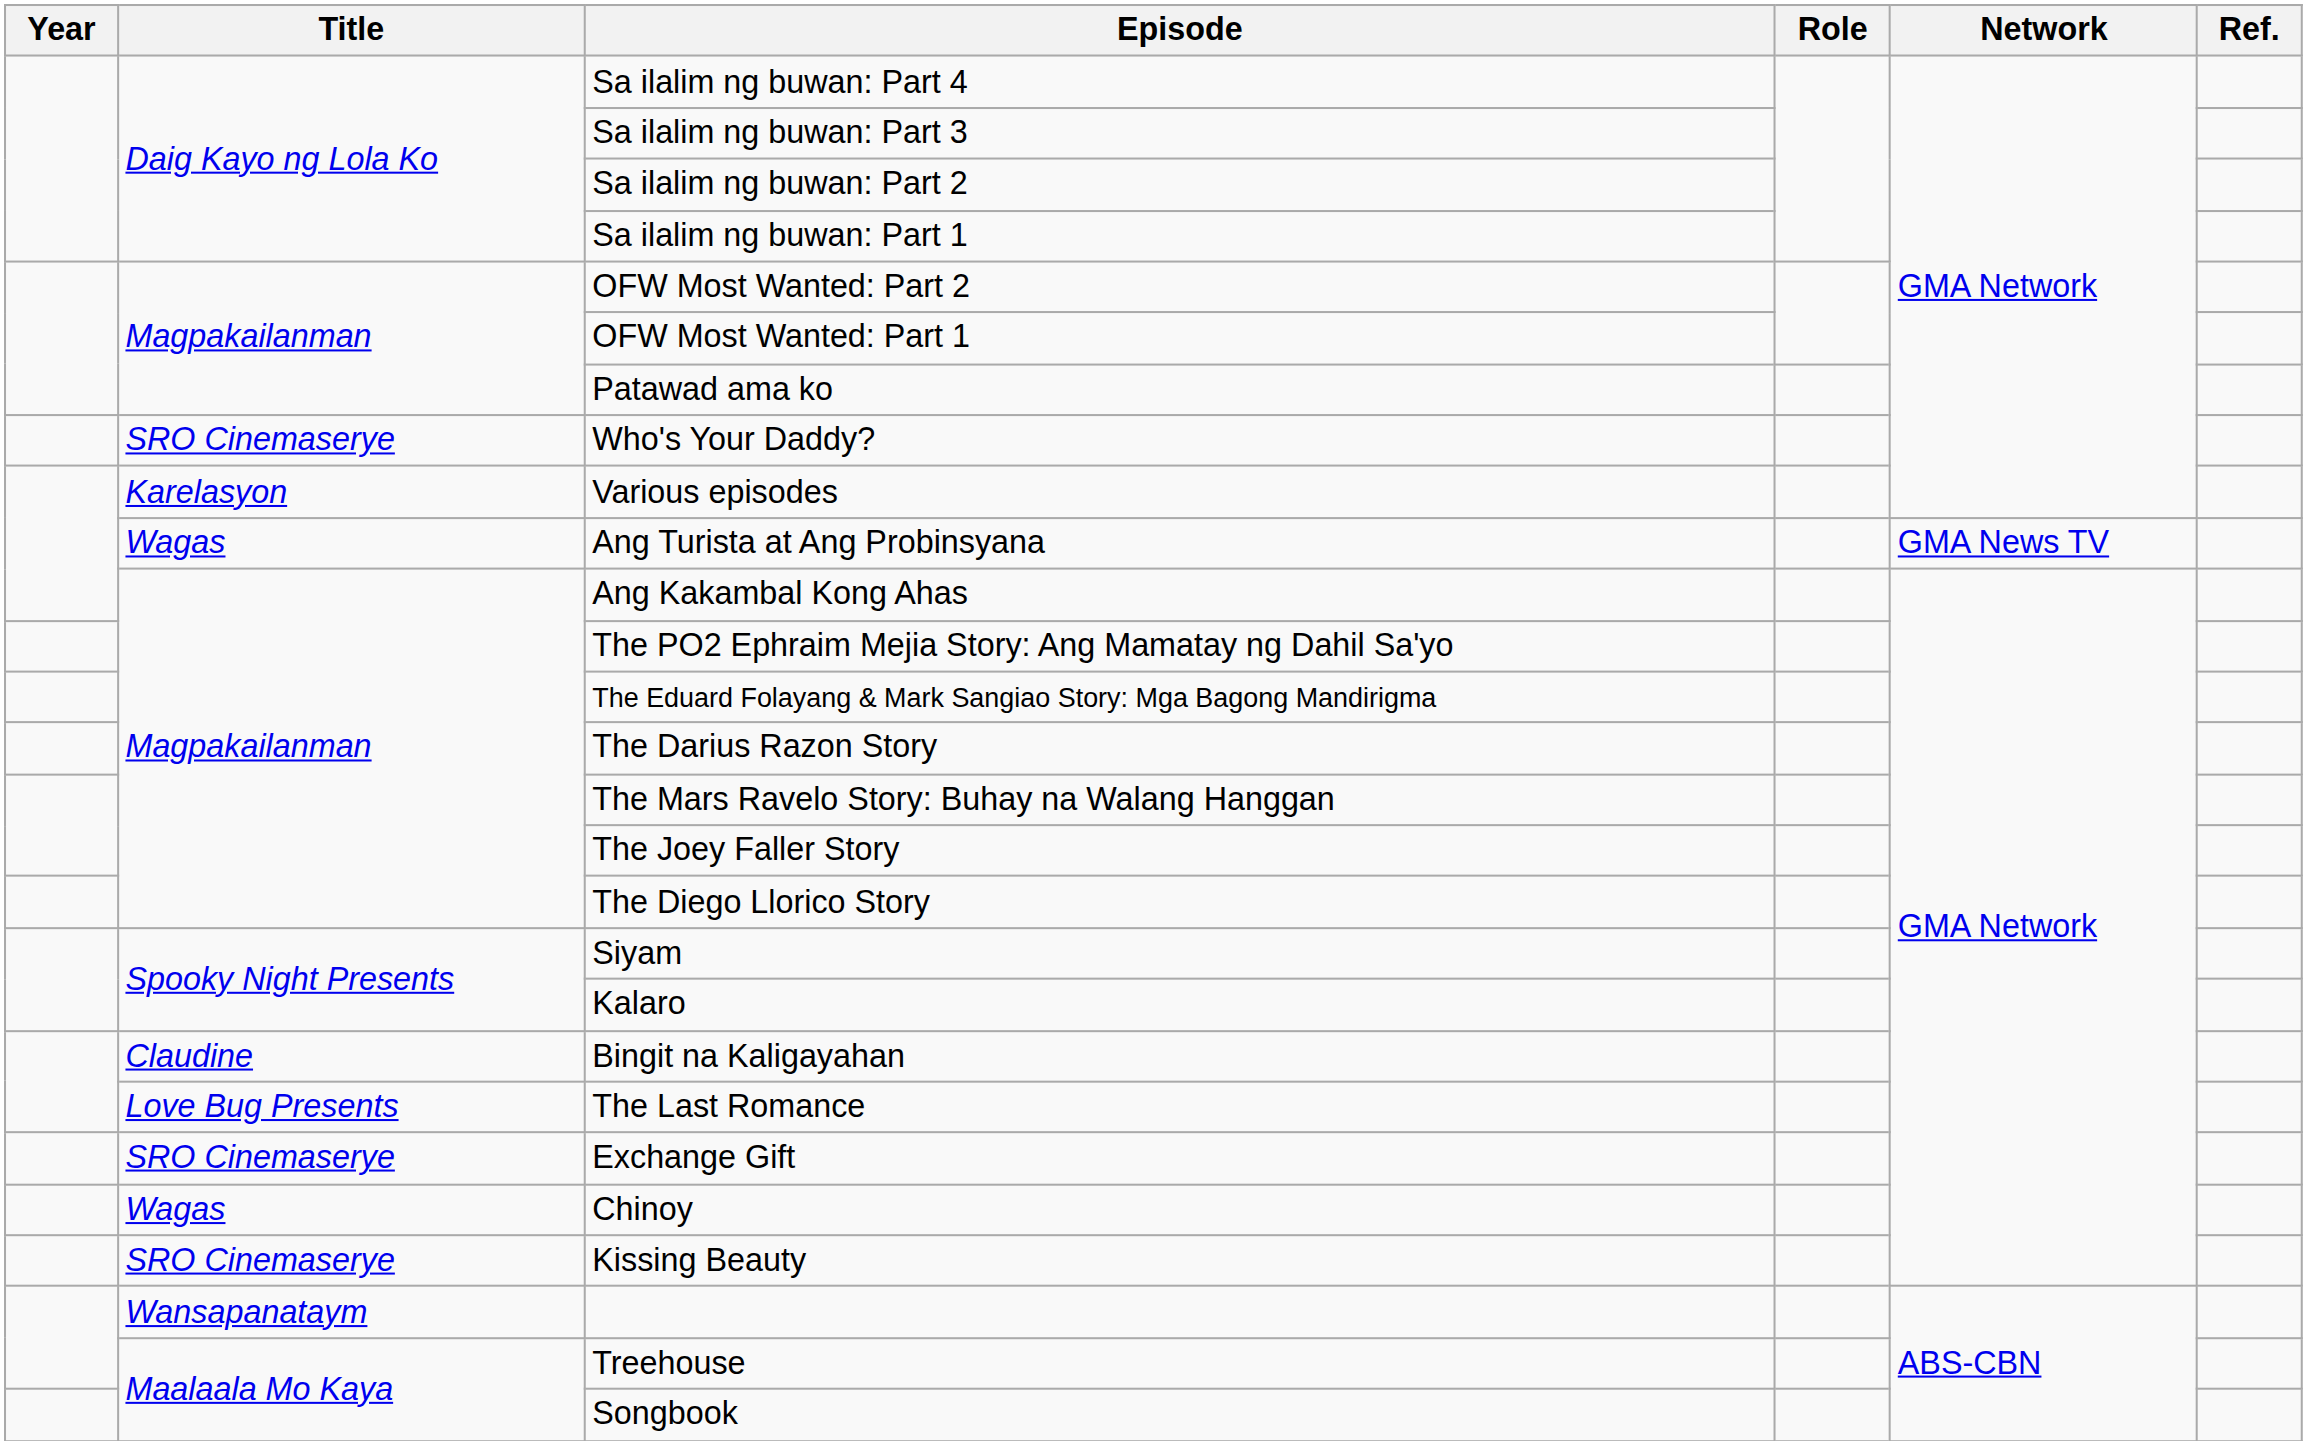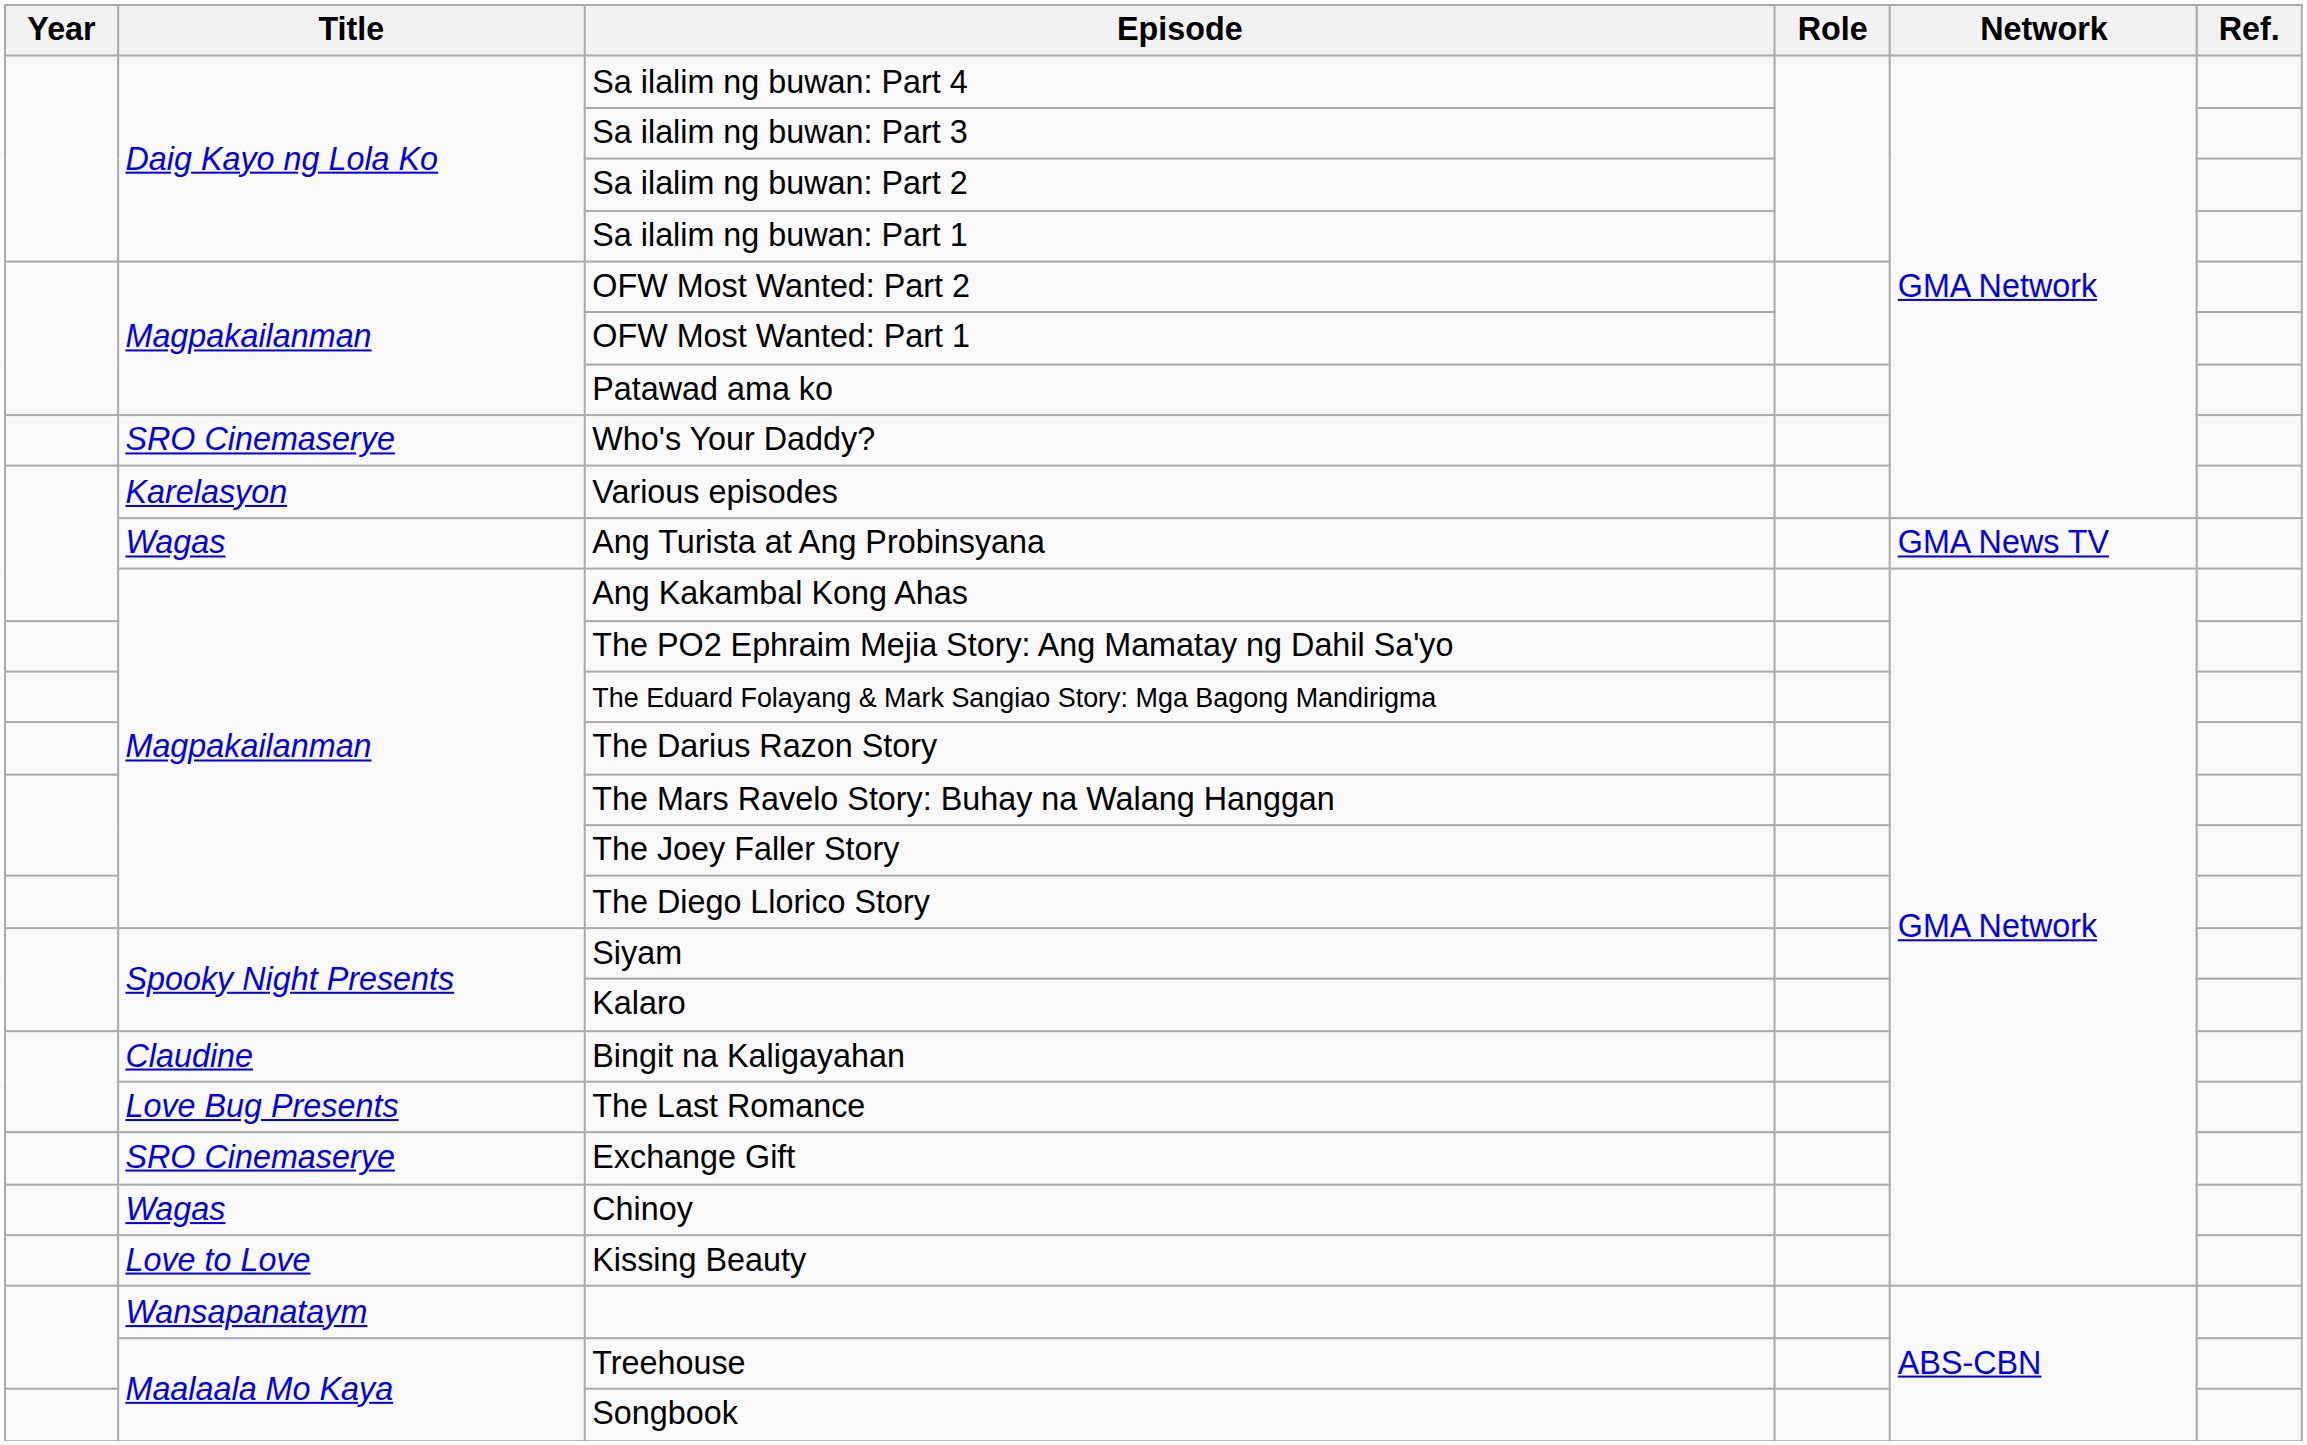 <table class="wikitable sortable" style="width:90%">
 <tr>
 <th>Year</th>
 <th>Title</th>
 <th class="unsortable">Episode</th>
 <th class="unsortable">Role</th>
 <th class="unsortable">Network</th>
 <th class="unsortable">Ref.</th>
 </tr>
 <tr>
 <td rowspan="4"></td>
 <td rowspan="4"><em><a href='#'>Daig Kayo ng Lola Ko</a></em></td>
 <td>Sa ilalim ng buwan: Part 4</td>
 <td rowspan=4></td>
 <td rowspan=9><a href='#'>GMA Network</a></td>
 <td></td>
 </tr>
 <tr>
 <td>Sa ilalim ng buwan: Part 3</td>
 <td></td>
 </tr>
 <tr>
 <td>Sa ilalim ng buwan: Part 2</td>
 <td></td>
 </tr>
 <tr>
 <td>Sa ilalim ng buwan: Part 1</td>
 <td></td>
 </tr>
 <tr>
 <td rowspan="3"></td>
 <td rowspan="3"><em><a href='#'>Magpakailanman</a></em></td>
 <td>OFW Most Wanted: Part 2</td>
 <td rowspan=2></td>
 <td></td>
 </tr>
 <tr>
 <td>OFW Most Wanted: Part 1</td>
 <td></td>
 </tr>
 <tr>
 <td>Patawad ama ko</td>
 <td></td>
 <td></td>
 </tr>
 <tr>
 <td></td>
 <td><em><a href='#'>SRO Cinemaserye</a></em></td>
 <td>Who's Your Daddy?</td>
 <td></td>
 <td></td>
 </tr>
 <tr>
 <td rowspan="3"></td>
 <td><em><a href='#'>Karelasyon</a></em></td>
 <td>Various episodes</td>
 <td></td>
 <td></td>
 </tr>
 <tr>
 <td><em><a href='#'>Wagas</a></em></td>
 <td>Ang Turista at Ang Probinsyana</td>
 <td></td>
 <td><a href='#'>GMA News TV</a></td>
 <td></td>
 </tr>
 <tr>
 <td rowspan="7"><em><a href='#'>Magpakailanman</a></em></td>
 <td>Ang Kakambal Kong Ahas</td>
 <td></td>
 <td rowspan="14"><a href='#'>GMA Network</a></td>
 <td></td>
 </tr>
 <tr>
 <td></td>
 <td>The PO2 Ephraim Mejia Story: Ang Mamatay ng Dahil Sa'yo</td>
 <td></td>
 <td></td>
 </tr>
 <tr>
 <td></td>
 <td><small>The Eduard Folayang & Mark Sangiao Story: Mga Bagong Mandirigma</small></td>
 <td></td>
 <td></td>
 </tr>
 <tr>
 <td></td>
 <td>The Darius Razon Story</td>
 <td></td>
 <td></td>
 </tr>
 <tr>
 <td rowspan="2"></td>
 <td>The Mars Ravelo Story: Buhay na Walang Hanggan</td>
 <td></td>
 <td></td>
 </tr>
 <tr>
 <td>The Joey Faller Story</td>
 <td></td>
 <td></td>
 </tr>
 <tr>
 <td></td>
 <td>The Diego Llorico Story</td>
 <td></td>
 <td></td>
 </tr>
 <tr>
 <td rowspan="2"></td>
 <td rowspan="2"><em><a href='#'>Spooky Night Presents</a></em></td>
 <td>Siyam</td>
 <td></td>
 <td></td>
 </tr>
 <tr>
 <td>Kalaro</td>
 <td></td>
 <td></td>
 </tr>
 <tr>
 <td rowspan="2"></td>
 <td><em><a href='#'>Claudine</a></em></td>
 <td>Bingit na Kaligayahan</td>
 <td></td>
 <td></td>
 </tr>
 <tr>
 <td><em><a href='#'>Love Bug Presents</a></em></td>
 <td>The Last Romance</td>
 <td></td>
 <td></td>
 </tr>
 <tr>
 <td></td>
 <td><em><a href='#'>SRO Cinemaserye</a></em></td>
 <td>Exchange Gift</td>
 <td></td>
 <td></td>
 </tr>
 <tr>
 <td></td>
 <td><em><a href='#'>Wagas</a></em></td>
 <td>Chinoy</td>
 <td></td>
 <td></td>
 </tr>
 <tr>
 <td></td>
-<td><em><a href='#'>SRO Cinemaserye</a></em></td>
+<td><em><a href='#'>Love to Love</a></em></td>
 <td>Kissing Beauty</td>
 <td></td>
 <td></td>
 </tr>
 <tr>
 <td rowspan="2"></td>
 <td><em><a href='#'>Wansapanataym</a></em></td>
 <td></td>
 <td></td>
 <td rowspan="3"><a href='#'>ABS-CBN</a></td>
 <td></td>
 </tr>
 <tr>
 <td rowspan="2"><em><a href='#'>Maalaala Mo Kaya</a></em></td>
 <td>Treehouse</td>
 <td></td>
 <td></td>
 </tr>
 <tr>
 <td></td>
 <td>Songbook</td>
 <td></td>
 <td></td>
 </tr>
 </table>
